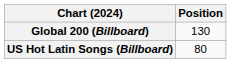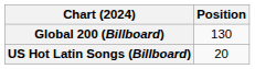 <table class="wikitable sortable plainrowheaders" style="text-align:center">
 <tr>
 <th scope="col">Chart (2024)</th>
 <th scope="col">Position</th>
 </tr>
 <tr>
 <th scope="row">Global 200 (<em>Billboard</em>)</th>
 <td>130</td>
 </tr>
 <tr>
 <th scope="row">US Hot Latin Songs (<em>Billboard</em>)</th>
-<td>80</td>
+<td>20</td>
 </tr>
 </table>
